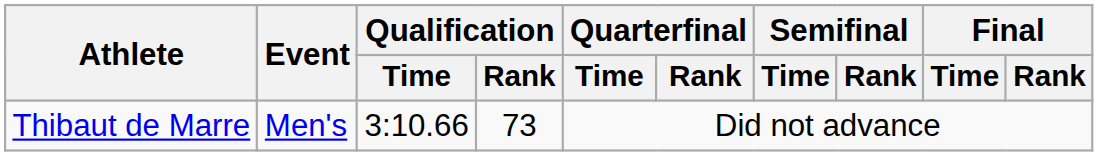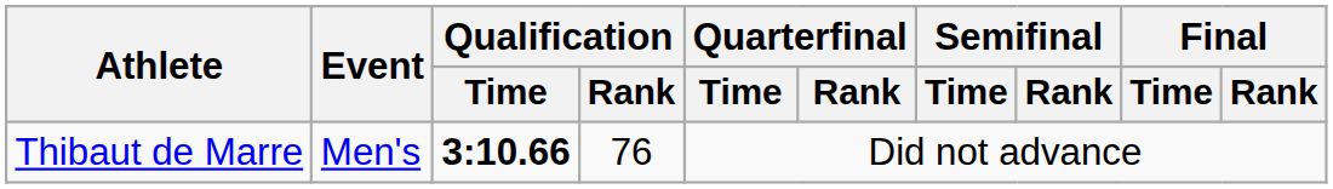 <table class=wikitable style=font-size:90%;text-align:center>
 <tr>
 <th rowspan=2>Athlete</th>
 <th rowspan=2>Event</th>
 <th colspan=2>Qualification</th>
 <th colspan=2>Quarterfinal</th>
 <th colspan=2>Semifinal</th>
 <th colspan=2>Final</th>
 </tr>
 <tr style=font-size:95%>
 <th>Time</th>
 <th>Rank</th>
 <th>Time</th>
 <th>Rank</th>
 <th>Time</th>
 <th>Rank</th>
 <th>Time</th>
 <th>Rank</th>
 </tr>
 <tr>
 <td align=left><a href='#'>Thibaut de Marre</a></td>
 <td align=left><a href='#'>Men's</a></td>
-<td>3:10.66</td>
-<td>73</td>
+<td><strong>3:10.66</strong></td>
+<td>76</td>
 <td colspan=6>Did not advance</td>
 </tr>
 </table>
